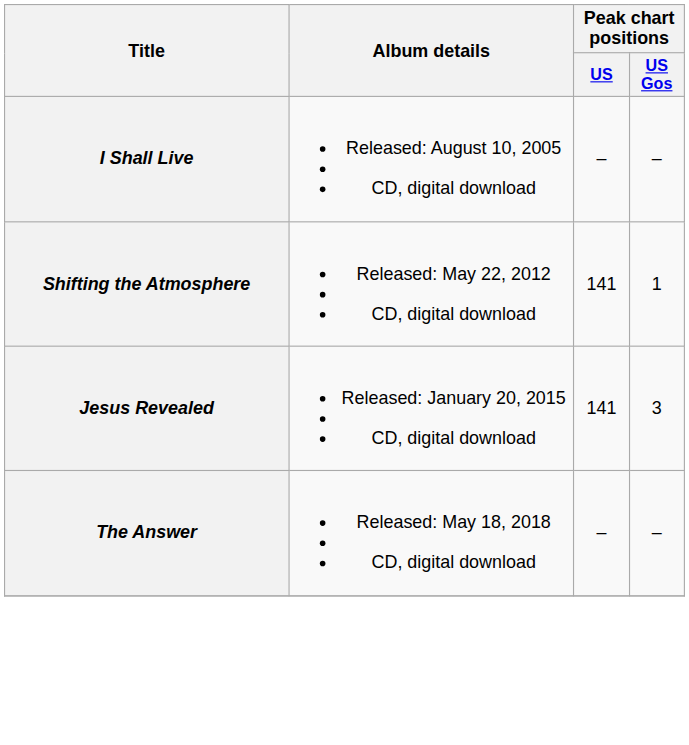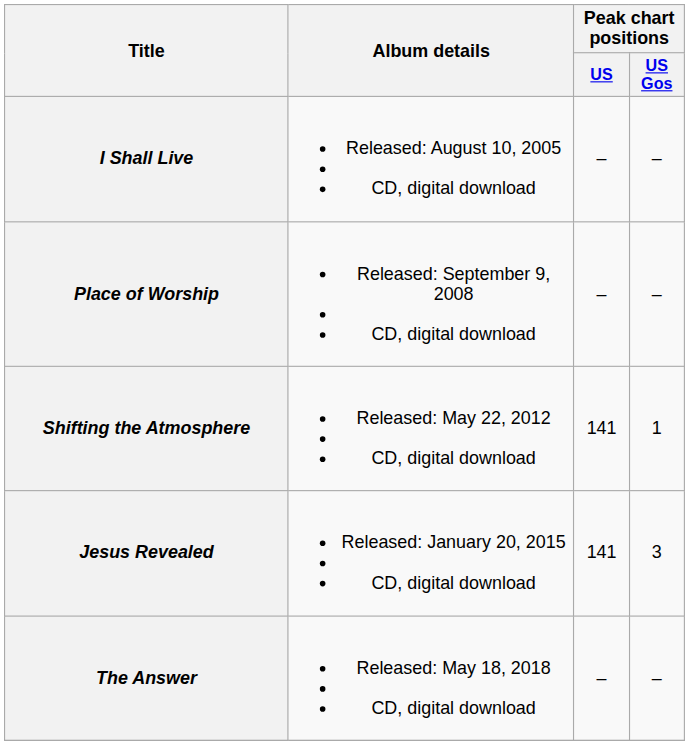 <table class="wikitable plainrowheaders" style="text-align:center;">
 <tr>
 <th scope="col" rowspan="2" style="width:16em;">Title</th>
 <th scope="col" rowspan="2" style="width:16em;">Album details</th>
 <th scope="col" colspan="2">Peak chart positions</th>
 </tr>
 <tr>
 <th style="width:3em; font-size:90%"><a href='#'>US</a></th>
 <th style="width:3em; font-size:90%"><a href='#'>US<br>Gos</a></th>
 </tr>
 <tr>
 <th scope="row"><em>I Shall Live</em></th>
 <td><br><ul><li>Released: August 10, 2005</li><li></li><li>CD, digital download</li></ul></td>
+<td>–</td>
+<td>–</td>
+</tr>
+<tr>
+<th scope="row"><em>Place of Worship</em></th>
+<td><br><ul><li>Released: September 9, 2008</li><li></li><li>CD, digital download</li></ul></td>
 <td>–</td>
 <td>–</td>
 </tr>
 <tr>
 <th scope="row"><em>Shifting the Atmosphere</em></th>
 <td><br><ul><li>Released: May 22, 2012</li><li></li><li>CD, digital download</li></ul></td>
 <td>141</td>
 <td>1</td>
 </tr>
 <tr>
 <th scope="row"><em>Jesus Revealed</em></th>
 <td><br><ul><li>Released: January 20, 2015</li><li></li><li>CD, digital download</li></ul></td>
 <td>141</td>
 <td>3</td>
 </tr>
 <tr>
 <th scope="row"><em>The Answer</em></th>
 <td><br><ul><li>Released: May 18, 2018</li><li></li><li>CD, digital download</li></ul></td>
 <td>–</td>
 <td>–</td>
 </tr>
 <tr>
 </tr>
 </table>
